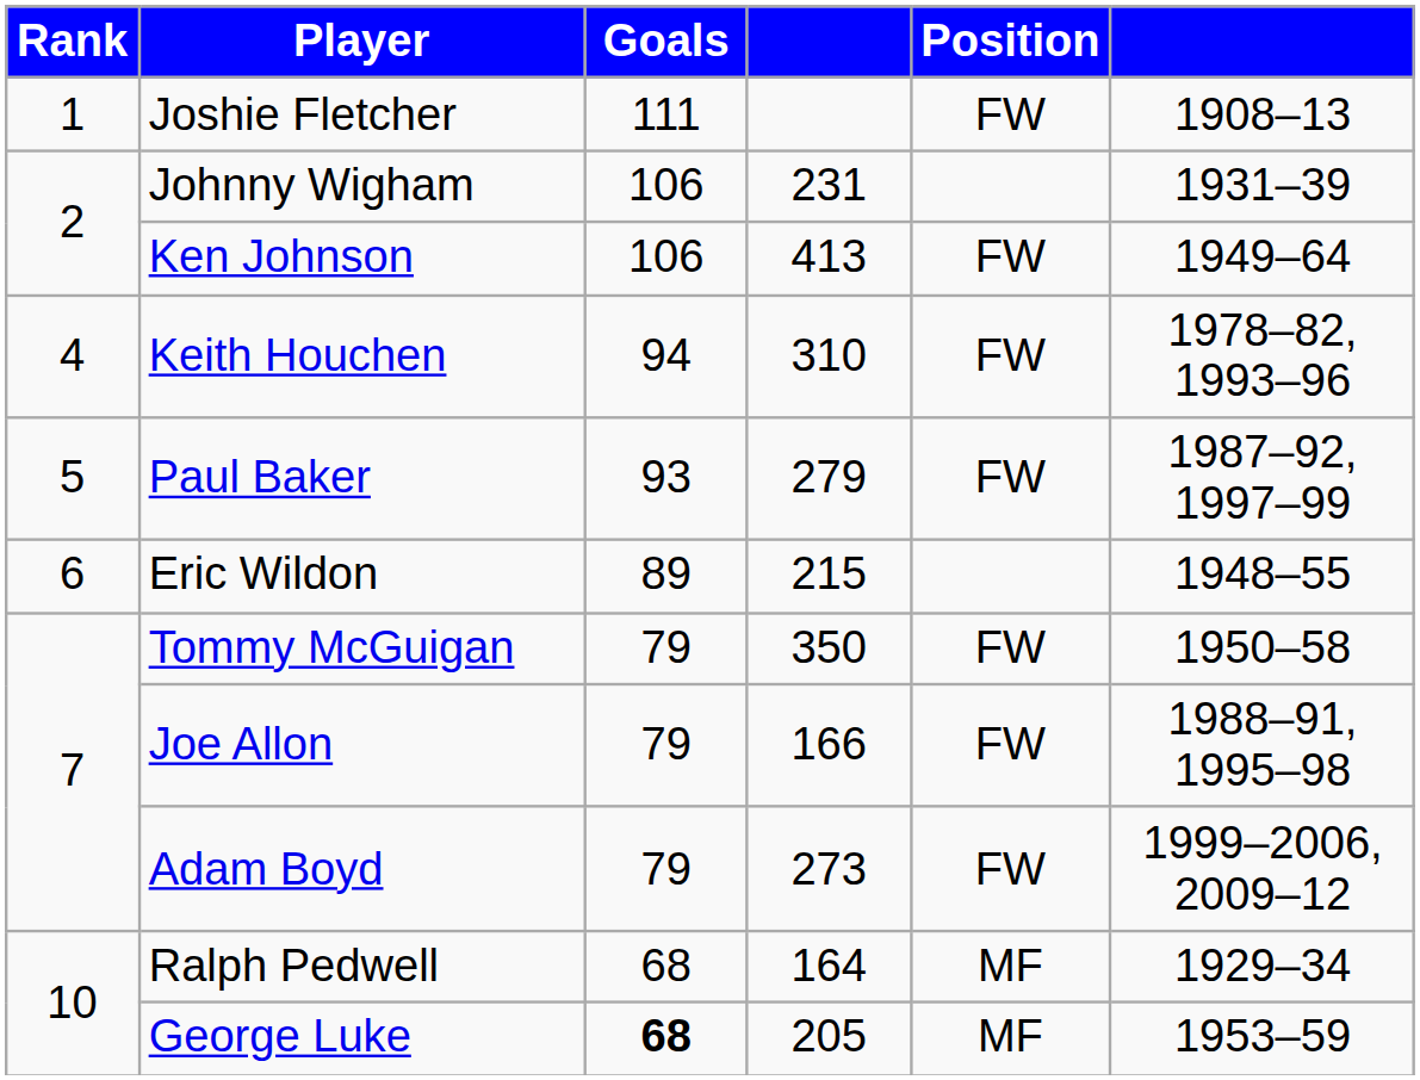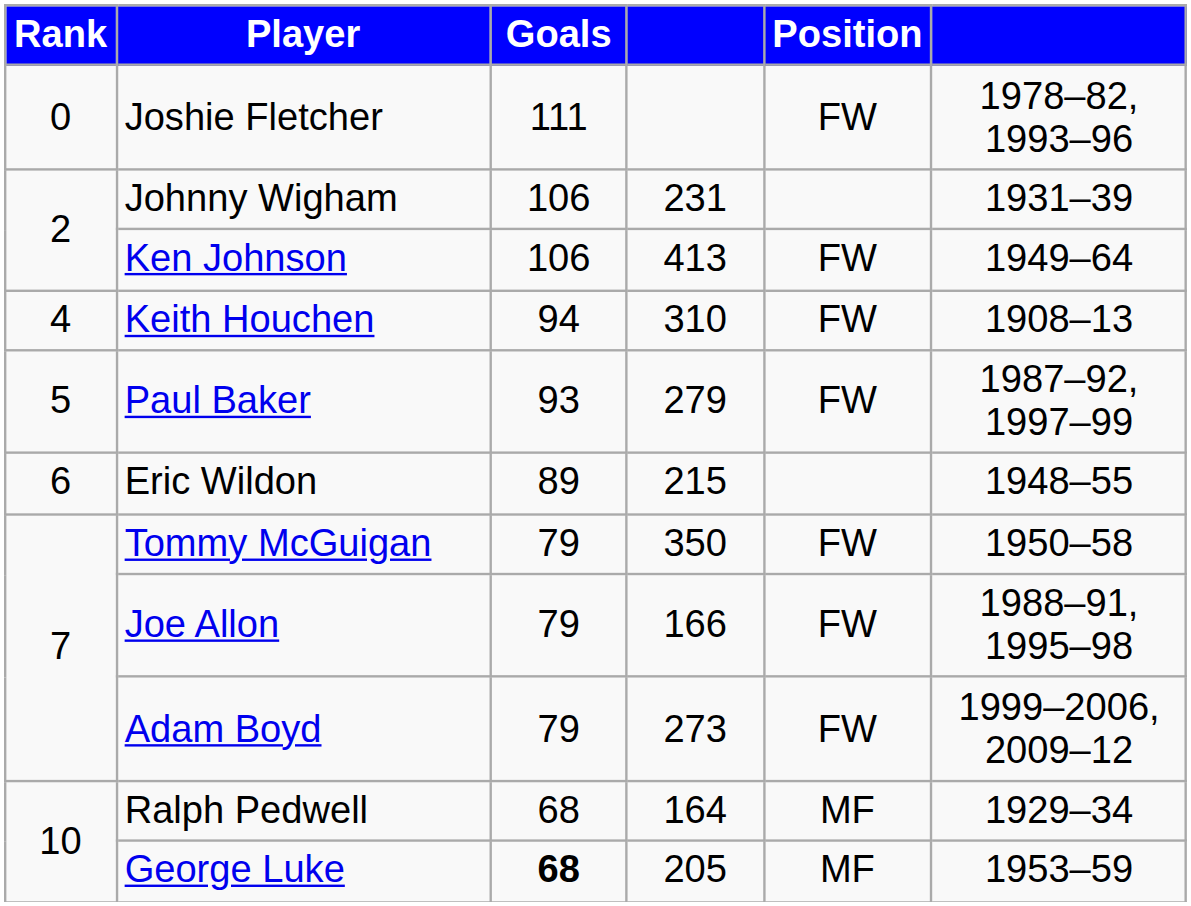 <table class="wikitable sortable" style="text-align:center">
 <tr>
 <th width="30"  style="background:blue;color:white">Rank</th>
 <th width="150" style="background:blue;color:white">Player</th>
 <th width="50"  style="background:blue;color:white">Goals</th>
 <th width="50"  style="background:blue;color:white"></th>
 <th width="50"  style="background:blue;color:white">Position</th>
 <th width="100" style="background:blue;color:white"></th>
 </tr>
 <tr>
-<td>1</td>
+<td>0</td>
 <td align="left">Joshie Fletcher</td>
 <td>111</td>
 <td></td>
 <td>FW</td>
-<td>1908–13</td>
+<td>1978–82, 1993–96</td>
 </tr>
 <tr>
 <td rowspan="2">2</td>
 <td align="left">Johnny Wigham</td>
 <td>106</td>
 <td>231</td>
 <td></td>
 <td>1931–39</td>
 </tr>
 <tr>
 <td align="left"><a href='#'>Ken Johnson</a></td>
 <td>106</td>
 <td>413</td>
 <td>FW</td>
 <td>1949–64</td>
 </tr>
 <tr>
 <td>4</td>
 <td align="left"><a href='#'>Keith Houchen</a></td>
 <td>94</td>
 <td>310</td>
 <td>FW</td>
-<td>1978–82, 1993–96</td>
+<td>1908–13</td>
 </tr>
 <tr>
 <td>5</td>
 <td align="left"><a href='#'>Paul Baker</a></td>
 <td>93</td>
 <td>279</td>
 <td>FW</td>
 <td>1987–92, 1997–99</td>
 </tr>
 <tr>
 <td>6</td>
 <td align="left">Eric Wildon</td>
 <td>89</td>
 <td>215</td>
 <td></td>
 <td>1948–55</td>
 </tr>
 <tr>
 <td rowspan="3">7</td>
 <td align="left"><a href='#'>Tommy McGuigan</a></td>
 <td>79</td>
 <td>350</td>
 <td>FW</td>
 <td>1950–58</td>
 </tr>
 <tr>
 <td align="left"><a href='#'>Joe Allon</a></td>
 <td>79</td>
 <td>166</td>
 <td>FW</td>
 <td>1988–91, 1995–98</td>
 </tr>
 <tr>
 <td align="left"><a href='#'>Adam Boyd</a></td>
 <td>79</td>
 <td>273</td>
 <td>FW</td>
 <td>1999–2006, 2009–12</td>
 </tr>
 <tr>
 <td rowspan="2">10</td>
 <td align="left">Ralph Pedwell</td>
 <td>68</td>
 <td>164</td>
 <td>MF</td>
 <td>1929–34</td>
 </tr>
 <tr>
 <td align="left"><a href='#'>George Luke</a></td>
 <td><strong>68</strong></td>
 <td>205</td>
 <td>MF</td>
 <td>1953–59</td>
 </tr>
 </table>
